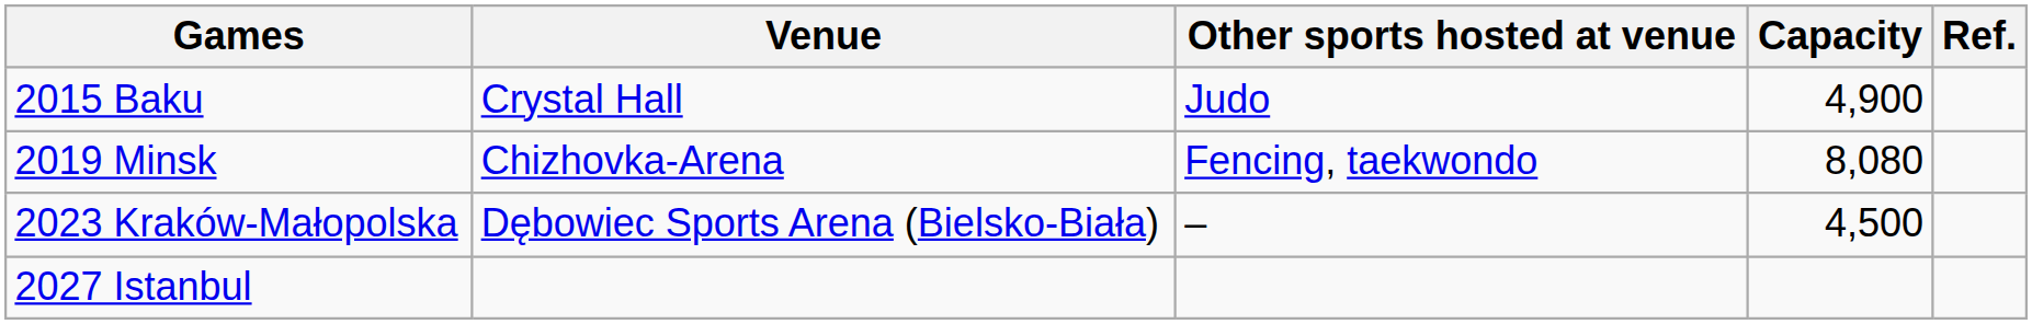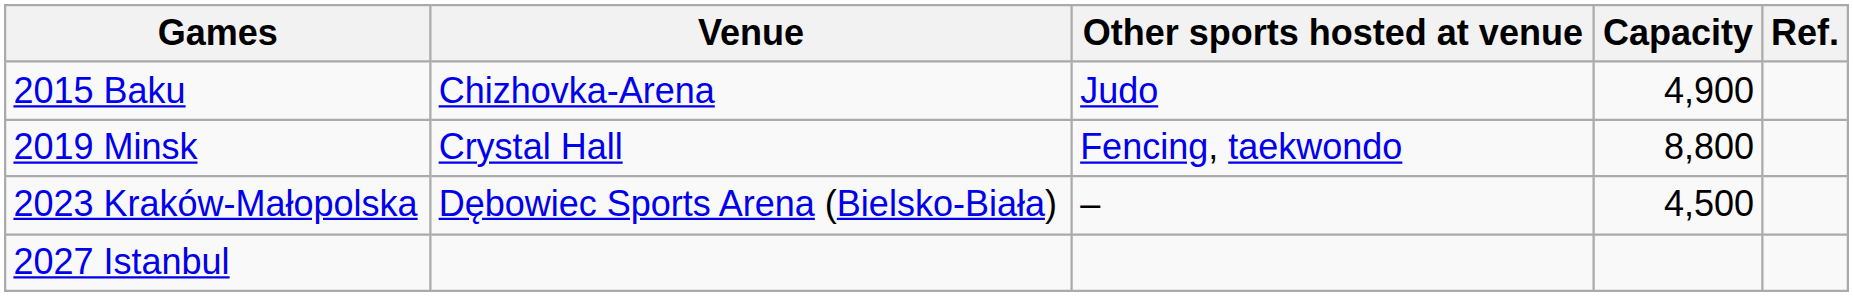 <table class="wikitable sortable" width=820px>
 <tr>
 <th>Games</th>
 <th>Venue</th>
 <th>Other sports hosted at venue</th>
 <th>Capacity</th>
 <th>Ref.</th>
 </tr>
 <tr>
 <td><a href='#'>2015 Baku</a></td>
-<td><a href='#'>Crystal Hall</a></td>
+<td><a href='#'>Chizhovka-Arena</a></td>
 <td><a href='#'>Judo</a></td>
 <td align="right">4,900</td>
 <td align=center></td>
 </tr>
 <tr>
 <td><a href='#'>2019 Minsk</a></td>
-<td><a href='#'>Chizhovka-Arena</a></td>
+<td><a href='#'>Crystal Hall</a></td>
 <td><a href='#'>Fencing</a>, <a href='#'>taekwondo</a></td>
-<td align="right">8,080</td>
+<td align="right">8,800</td>
 <td align=center></td>
 </tr>
 <tr>
 <td><a href='#'>2023 Kraków-Małopolska</a></td>
 <td><a href='#'>Dębowiec Sports Arena</a> (<a href='#'>Bielsko-Biała</a>)</td>
 <td>–</td>
 <td align="right">4,500</td>
 <td align=center></td>
 </tr>
 <tr>
 <td><a href='#'>2027 Istanbul</a></td>
 <td></td>
 <td></td>
 <td align="right"></td>
 <td align=center></td>
 </tr>
 </table>
